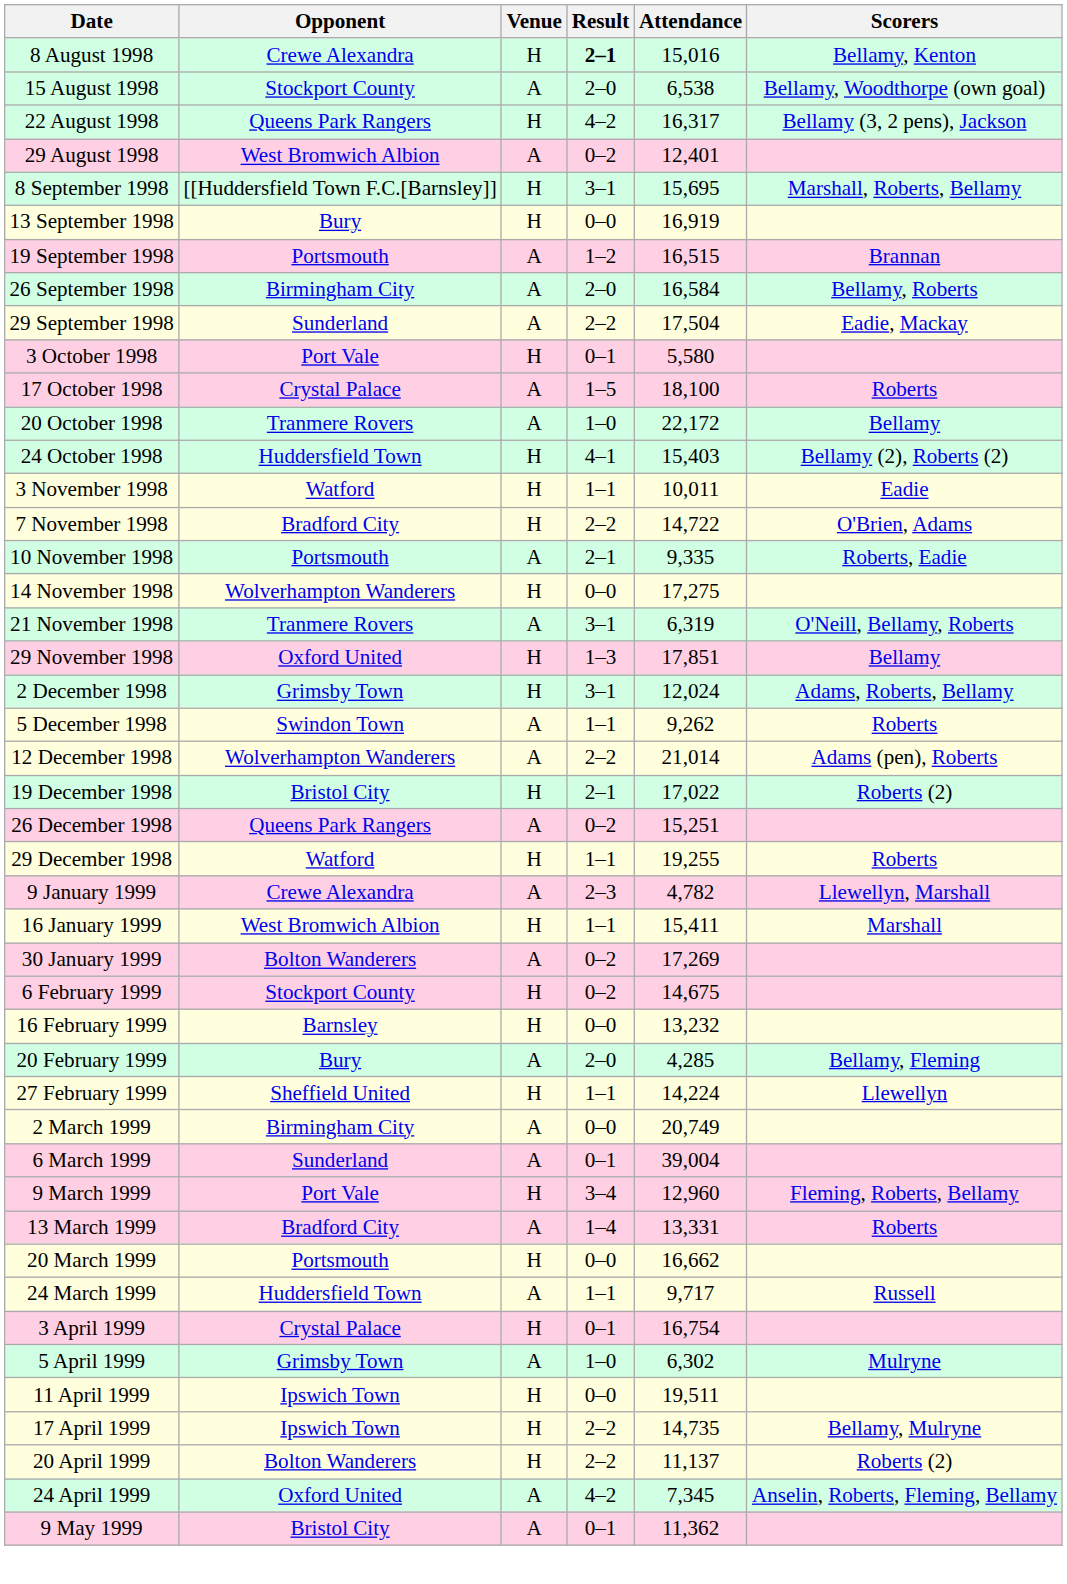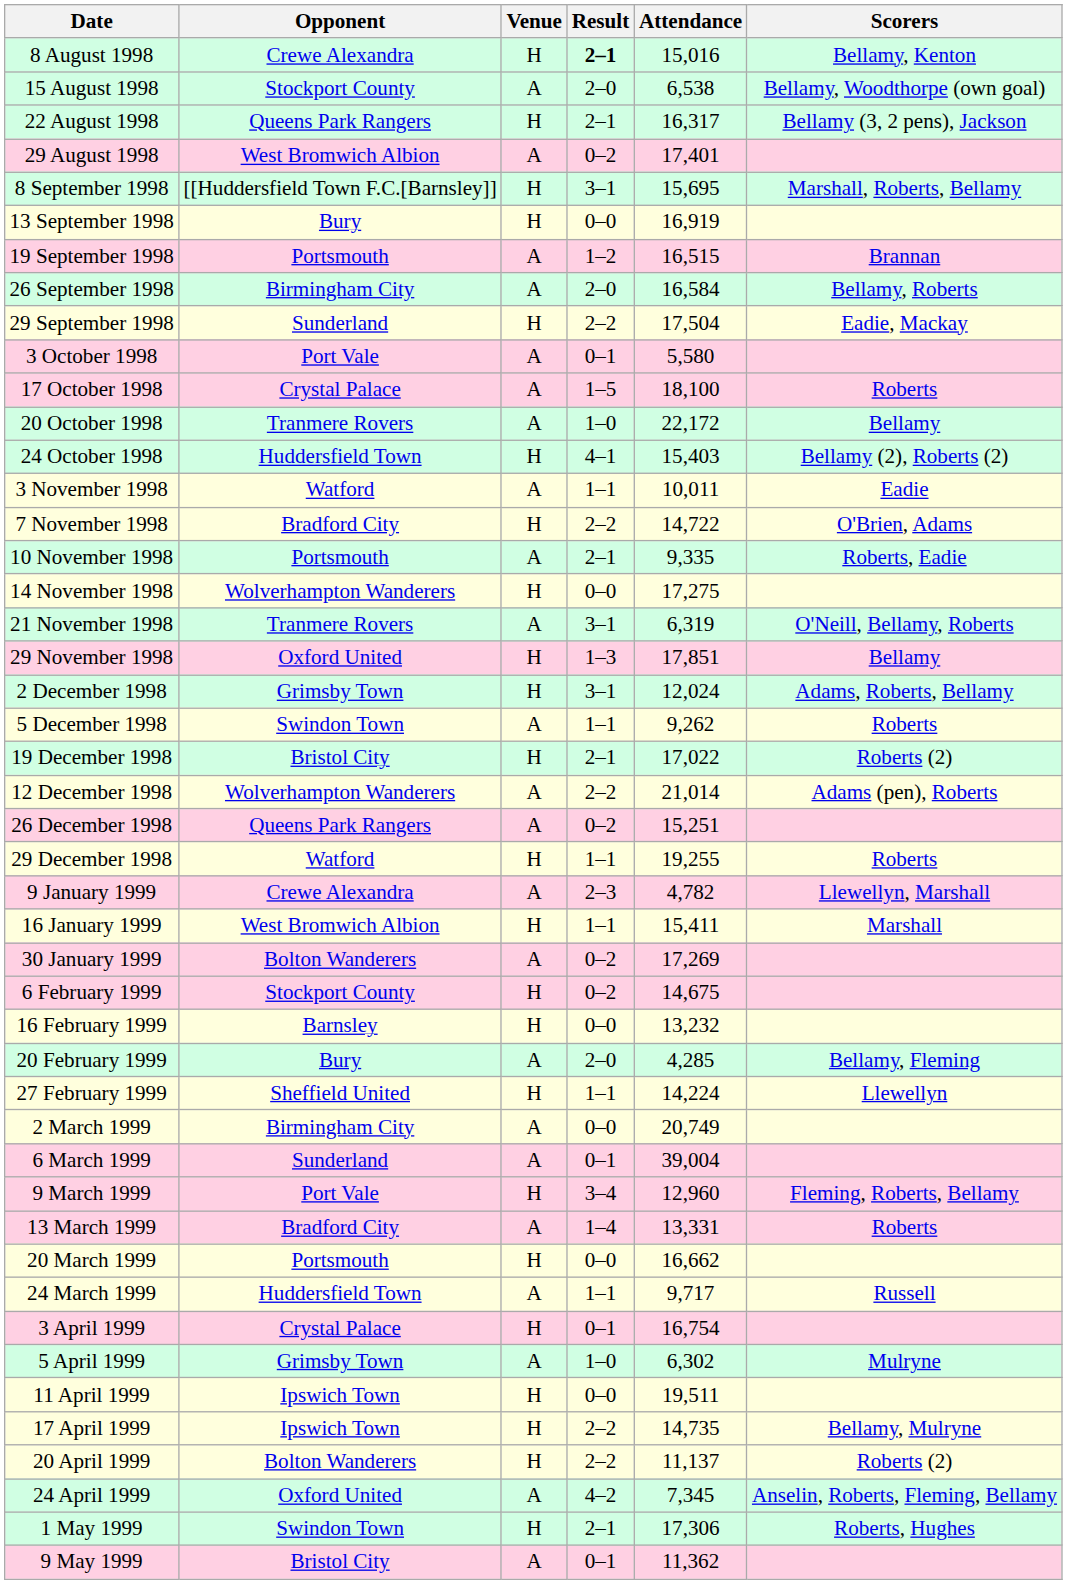 <table class="wikitable sortable" style="font-size:100%; text-align:center">
 <tr>
 <th>Date</th>
 <th>Opponent</th>
 <th>Venue</th>
 <th>Result</th>
 <th>Attendance</th>
 <th>Scorers</th>
 </tr>
 <tr style="background-color: #d0ffe3;">
 <td>8 August 1998</td>
 <td><a href='#'>Crewe Alexandra</a></td>
 <td>H</td>
 <td><strong>2–1</strong></td>
 <td>15,016</td>
 <td><a href='#'>Bellamy</a>, <a href='#'>Kenton</a></td>
 </tr>
 <tr style="background-color: #d0ffe3;">
 <td>15 August 1998</td>
 <td><a href='#'>Stockport County</a></td>
 <td>A</td>
 <td>2–0</td>
 <td>6,538</td>
 <td><a href='#'>Bellamy</a>, <a href='#'>Woodthorpe</a> (own goal)</td>
 </tr>
 <tr style="background-color: #d0ffe3;">
 <td>22 August 1998</td>
 <td><a href='#'>Queens Park Rangers</a></td>
 <td>H</td>
-<td>4–2</td>
+<td>2–1</td>
 <td>16,317</td>
 <td><a href='#'>Bellamy</a> (3, 2 pens), <a href='#'>Jackson</a></td>
 </tr>
 <tr style="background-color: #ffd0e3;">
 <td>29 August 1998</td>
 <td><a href='#'>West Bromwich Albion</a></td>
 <td>A</td>
 <td>0–2</td>
-<td>12,401</td>
+<td>17,401</td>
 <td></td>
 </tr>
 <tr style="background-color: #d0ffe3;">
 <td>8 September 1998</td>
 <td>[[Huddersfield Town F.C.[Barnsley]]</td>
 <td>H</td>
 <td>3–1</td>
 <td>15,695</td>
 <td><a href='#'>Marshall</a>, <a href='#'>Roberts</a>, <a href='#'>Bellamy</a></td>
 </tr>
 <tr style="background-color: #ffffdd;">
 <td>13 September 1998</td>
 <td><a href='#'>Bury</a></td>
 <td>H</td>
 <td>0–0</td>
 <td>16,919</td>
 <td></td>
 </tr>
 <tr style="background-color: #ffd0e3;">
 <td>19 September 1998</td>
 <td><a href='#'>Portsmouth</a></td>
 <td>A</td>
 <td>1–2</td>
 <td>16,515</td>
 <td><a href='#'>Brannan</a></td>
 </tr>
 <tr style="background-color: #d0ffe3;">
 <td>26 September 1998</td>
 <td><a href='#'>Birmingham City</a></td>
 <td>A</td>
 <td>2–0</td>
 <td>16,584</td>
 <td><a href='#'>Bellamy</a>, <a href='#'>Roberts</a></td>
 </tr>
 <tr style="background-color: #ffffdd;">
 <td>29 September 1998</td>
 <td><a href='#'>Sunderland</a></td>
-<td>A</td>
+<td>H</td>
 <td>2–2</td>
 <td>17,504</td>
 <td><a href='#'>Eadie</a>, <a href='#'>Mackay</a></td>
 </tr>
 <tr style="background-color: #ffd0e3;">
 <td>3 October 1998</td>
 <td><a href='#'>Port Vale</a></td>
-<td>H</td>
+<td>A</td>
 <td>0–1</td>
 <td>5,580</td>
 <td></td>
 </tr>
 <tr style="background-color: #ffd0e3;">
 <td>17 October 1998</td>
 <td><a href='#'>Crystal Palace</a></td>
 <td>A</td>
 <td>1–5</td>
 <td>18,100</td>
 <td><a href='#'>Roberts</a></td>
 </tr>
 <tr style="background-color: #d0ffe3;">
 <td>20 October 1998</td>
 <td><a href='#'>Tranmere Rovers</a></td>
 <td>A</td>
 <td>1–0</td>
 <td>22,172</td>
 <td><a href='#'>Bellamy</a></td>
 </tr>
 <tr style="background-color: #d0ffe3;">
 <td>24 October 1998</td>
 <td><a href='#'>Huddersfield Town</a></td>
 <td>H</td>
 <td>4–1</td>
 <td>15,403</td>
 <td><a href='#'>Bellamy</a> (2), <a href='#'>Roberts</a> (2)</td>
 </tr>
 <tr style="background-color: #ffffdd;">
 <td>3 November 1998</td>
 <td><a href='#'>Watford</a></td>
-<td>H</td>
+<td>A</td>
 <td>1–1</td>
 <td>10,011</td>
 <td><a href='#'>Eadie</a></td>
 </tr>
 <tr style="background-color: #ffffdd;">
 <td>7 November 1998</td>
 <td><a href='#'>Bradford City</a></td>
 <td>H</td>
 <td>2–2</td>
 <td>14,722</td>
 <td><a href='#'>O'Brien</a>, <a href='#'>Adams</a></td>
 </tr>
 <tr style="background-color: #d0ffe3;">
 <td>10 November 1998</td>
 <td><a href='#'>Portsmouth</a></td>
 <td>A</td>
 <td>2–1</td>
 <td>9,335</td>
 <td><a href='#'>Roberts</a>, <a href='#'>Eadie</a></td>
 </tr>
 <tr style="background-color: #ffffdd;">
 <td>14 November 1998</td>
 <td><a href='#'>Wolverhampton Wanderers</a></td>
 <td>H</td>
 <td>0–0</td>
 <td>17,275</td>
 <td></td>
 </tr>
 <tr style="background-color: #d0ffe3;">
 <td>21 November 1998</td>
 <td><a href='#'>Tranmere Rovers</a></td>
 <td>A</td>
 <td>3–1</td>
 <td>6,319</td>
 <td><a href='#'>O'Neill</a>, <a href='#'>Bellamy</a>, <a href='#'>Roberts</a></td>
 </tr>
 <tr style="background-color: #ffd0e3;">
 <td>29 November 1998</td>
 <td><a href='#'>Oxford United</a></td>
 <td>H</td>
 <td>1–3</td>
 <td>17,851</td>
 <td><a href='#'>Bellamy</a></td>
 </tr>
 <tr style="background-color: #d0ffe3;">
 <td>2 December 1998</td>
 <td><a href='#'>Grimsby Town</a></td>
 <td>H</td>
 <td>3–1</td>
 <td>12,024</td>
 <td><a href='#'>Adams</a>, <a href='#'>Roberts</a>, <a href='#'>Bellamy</a></td>
 </tr>
 <tr style="background-color: #ffffdd;">
 <td>5 December 1998</td>
 <td><a href='#'>Swindon Town</a></td>
 <td>A</td>
 <td>1–1</td>
 <td>9,262</td>
 <td><a href='#'>Roberts</a></td>
 </tr>
+<tr style="background-color: #d0ffe3;">
+<td>19 December 1998</td>
+<td><a href='#'>Bristol City</a></td>
+<td>H</td>
+<td>2–1</td>
+<td>17,022</td>
+<td><a href='#'>Roberts</a> (2)</td>
+</tr>
 <tr style="background-color: #ffffdd;">
 <td>12 December 1998</td>
 <td><a href='#'>Wolverhampton Wanderers</a></td>
 <td>A</td>
 <td>2–2</td>
 <td>21,014</td>
 <td><a href='#'>Adams</a> (pen), <a href='#'>Roberts</a></td>
-</tr>
-<tr style="background-color: #d0ffe3;">
-<td>19 December 1998</td>
-<td><a href='#'>Bristol City</a></td>
-<td>H</td>
-<td>2–1</td>
-<td>17,022</td>
-<td><a href='#'>Roberts</a> (2)</td>
 </tr>
 <tr style="background-color: #ffd0e3;">
 <td>26 December 1998</td>
 <td><a href='#'>Queens Park Rangers</a></td>
 <td>A</td>
 <td>0–2</td>
 <td>15,251</td>
 <td></td>
 </tr>
 <tr style="background-color: #ffffdd;">
 <td>29 December 1998</td>
 <td><a href='#'>Watford</a></td>
 <td>H</td>
 <td>1–1</td>
 <td>19,255</td>
 <td><a href='#'>Roberts</a></td>
 </tr>
 <tr style="background-color: #ffd0e3;">
 <td>9 January 1999</td>
 <td><a href='#'>Crewe Alexandra</a></td>
 <td>A</td>
 <td>2–3</td>
 <td>4,782</td>
 <td><a href='#'>Llewellyn</a>, <a href='#'>Marshall</a></td>
 </tr>
 <tr style="background-color: #ffffdd;">
 <td>16 January 1999</td>
 <td><a href='#'>West Bromwich Albion</a></td>
 <td>H</td>
 <td>1–1</td>
 <td>15,411</td>
 <td><a href='#'>Marshall</a></td>
 </tr>
 <tr style="background-color: #ffd0e3;">
 <td>30 January 1999</td>
 <td><a href='#'>Bolton Wanderers</a></td>
 <td>A</td>
 <td>0–2</td>
 <td>17,269</td>
 <td></td>
 </tr>
 <tr style="background-color: #ffd0e3;">
 <td>6 February 1999</td>
 <td><a href='#'>Stockport County</a></td>
 <td>H</td>
 <td>0–2</td>
 <td>14,675</td>
 <td></td>
 </tr>
 <tr style="background-color: #ffffdd;">
 <td>16 February 1999</td>
 <td><a href='#'>Barnsley</a></td>
 <td>H</td>
 <td>0–0</td>
 <td>13,232</td>
 <td></td>
 </tr>
 <tr style="background-color: #d0ffe3;">
 <td>20 February 1999</td>
 <td><a href='#'>Bury</a></td>
 <td>A</td>
 <td>2–0</td>
 <td>4,285</td>
 <td><a href='#'>Bellamy</a>, <a href='#'>Fleming</a></td>
 </tr>
 <tr style="background-color: #ffffdd;">
 <td>27 February 1999</td>
 <td><a href='#'>Sheffield United</a></td>
 <td>H</td>
 <td>1–1</td>
 <td>14,224</td>
 <td><a href='#'>Llewellyn</a></td>
 </tr>
 <tr style="background-color: #ffffdd;">
 <td>2 March 1999</td>
 <td><a href='#'>Birmingham City</a></td>
 <td>A</td>
 <td>0–0</td>
 <td>20,749</td>
 <td></td>
 </tr>
 <tr style="background-color: #ffd0e3;">
 <td>6 March 1999</td>
 <td><a href='#'>Sunderland</a></td>
 <td>A</td>
 <td>0–1</td>
 <td>39,004</td>
 <td></td>
 </tr>
 <tr style="background-color: #ffd0e3;">
 <td>9 March 1999</td>
 <td><a href='#'>Port Vale</a></td>
 <td>H</td>
 <td>3–4</td>
 <td>12,960</td>
 <td><a href='#'>Fleming</a>, <a href='#'>Roberts</a>, <a href='#'>Bellamy</a></td>
 </tr>
 <tr style="background-color: #ffd0e3;">
 <td>13 March 1999</td>
 <td><a href='#'>Bradford City</a></td>
 <td>A</td>
 <td>1–4</td>
 <td>13,331</td>
 <td><a href='#'>Roberts</a></td>
 </tr>
 <tr style="background-color: #ffffdd;">
 <td>20 March 1999</td>
 <td><a href='#'>Portsmouth</a></td>
 <td>H</td>
 <td>0–0</td>
 <td>16,662</td>
 <td></td>
 </tr>
 <tr style="background-color: #ffffdd;">
 <td>24 March 1999</td>
 <td><a href='#'>Huddersfield Town</a></td>
 <td>A</td>
 <td>1–1</td>
 <td>9,717</td>
 <td><a href='#'>Russell</a></td>
 </tr>
 <tr style="background-color: #ffd0e3;">
 <td>3 April 1999</td>
 <td><a href='#'>Crystal Palace</a></td>
 <td>H</td>
 <td>0–1</td>
 <td>16,754</td>
 <td></td>
 </tr>
 <tr style="background-color: #d0ffe3;">
 <td>5 April 1999</td>
 <td><a href='#'>Grimsby Town</a></td>
 <td>A</td>
 <td>1–0</td>
 <td>6,302</td>
 <td><a href='#'>Mulryne</a></td>
 </tr>
 <tr style="background-color: #ffffdd;">
 <td>11 April 1999</td>
 <td><a href='#'>Ipswich Town</a></td>
 <td>H</td>
 <td>0–0</td>
 <td>19,511</td>
 <td></td>
 </tr>
 <tr style="background-color: #ffffdd;">
 <td>17 April 1999</td>
 <td><a href='#'>Ipswich Town</a></td>
 <td>H</td>
 <td>2–2</td>
 <td>14,735</td>
 <td><a href='#'>Bellamy</a>, <a href='#'>Mulryne</a></td>
 </tr>
 <tr style="background-color: #ffffdd;">
 <td>20 April 1999</td>
 <td><a href='#'>Bolton Wanderers</a></td>
 <td>H</td>
 <td>2–2</td>
 <td>11,137</td>
 <td><a href='#'>Roberts</a> (2)</td>
 </tr>
 <tr style="background-color: #d0ffe3;">
 <td>24 April 1999</td>
 <td><a href='#'>Oxford United</a></td>
 <td>A</td>
 <td>4–2</td>
 <td>7,345</td>
 <td><a href='#'>Anselin</a>, <a href='#'>Roberts</a>, <a href='#'>Fleming</a>, <a href='#'>Bellamy</a></td>
 </tr>
+<tr style="background-color: #d0ffe3;">
+<td>1 May 1999</td>
+<td><a href='#'>Swindon Town</a></td>
+<td>H</td>
+<td>2–1</td>
+<td>17,306</td>
+<td><a href='#'>Roberts</a>, <a href='#'>Hughes</a></td>
+</tr>
 <tr style="background-color: #ffd0e3;">
 <td>9 May 1999</td>
 <td><a href='#'>Bristol City</a></td>
 <td>A</td>
 <td>0–1</td>
 <td>11,362</td>
 <td></td>
 </tr>
 </table>
